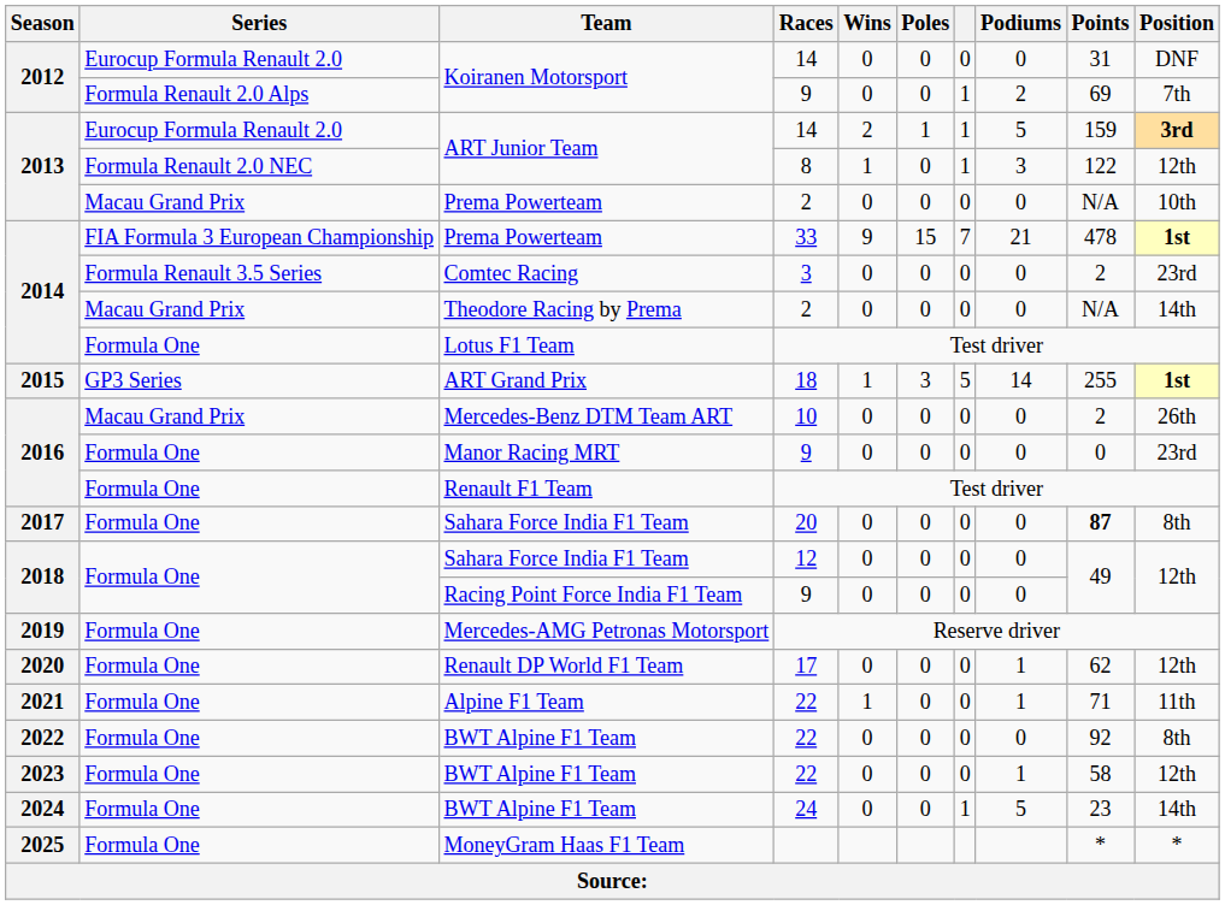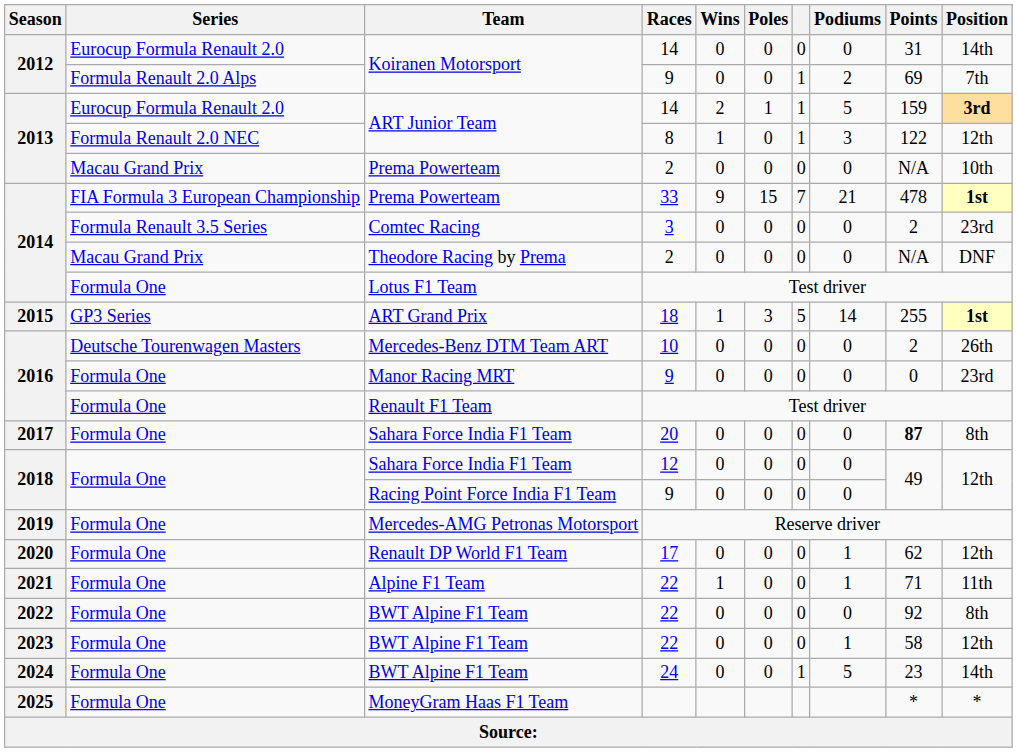 <table class="wikitable" style="font-size: 90%; text-align:center">
 <tr>
 <th>Season</th>
 <th>Series</th>
 <th>Team</th>
 <th>Races</th>
 <th>Wins</th>
 <th>Poles</th>
 <th></th>
 <th>Podiums</th>
 <th>Points</th>
 <th>Position</th>
 </tr>
 <tr>
 <th rowspan=2>2012</th>
 <td align=left><a href='#'>Eurocup Formula Renault 2.0</a></td>
 <td rowspan=2 align=left><a href='#'>Koiranen Motorsport</a></td>
 <td>14</td>
 <td>0</td>
 <td>0</td>
 <td>0</td>
 <td>0</td>
 <td>31</td>
-<td>DNF</td>
+<td>14th</td>
 </tr>
 <tr>
 <td align=left><a href='#'>Formula Renault 2.0 Alps</a></td>
 <td>9</td>
 <td>0</td>
 <td>0</td>
 <td>1</td>
 <td>2</td>
 <td>69</td>
 <td>7th</td>
 </tr>
 <tr>
 <th rowspan=3>2013</th>
 <td align=left><a href='#'>Eurocup Formula Renault 2.0</a></td>
 <td rowspan=2 align=left><a href='#'>ART Junior Team</a></td>
 <td>14</td>
 <td>2</td>
 <td>1</td>
 <td>1</td>
 <td>5</td>
 <td>159</td>
 <td style="background:#FFDF9F;"><strong>3rd</strong></td>
 </tr>
 <tr>
 <td align=left><a href='#'>Formula Renault 2.0 NEC</a></td>
 <td>8</td>
 <td>1</td>
 <td>0</td>
 <td>1</td>
 <td>3</td>
 <td>122</td>
 <td>12th</td>
 </tr>
 <tr>
 <td align=left><a href='#'>Macau Grand Prix</a></td>
 <td align=left><a href='#'>Prema Powerteam</a></td>
 <td>2</td>
 <td>0</td>
 <td>0</td>
 <td>0</td>
 <td>0</td>
 <td>N/A</td>
 <td>10th</td>
 </tr>
 <tr>
 <th rowspan="4">2014</th>
 <td align=left><a href='#'>FIA Formula 3 European Championship</a></td>
 <td align=left><a href='#'>Prema Powerteam</a></td>
 <td><a href='#'>33</a></td>
 <td>9</td>
 <td>15</td>
 <td>7</td>
 <td>21</td>
 <td>478</td>
 <td style="background:#FFFFBF;"><strong>1st</strong></td>
 </tr>
 <tr>
 <td align=left><a href='#'>Formula Renault 3.5 Series</a></td>
 <td align=left><a href='#'>Comtec Racing</a></td>
 <td><a href='#'>3</a></td>
 <td>0</td>
 <td>0</td>
 <td>0</td>
 <td>0</td>
 <td>2</td>
 <td>23rd</td>
 </tr>
 <tr>
 <td align="left"><a href='#'>Macau Grand Prix</a></td>
 <td align="left"><a href='#'>Theodore Racing</a> by <a href='#'>Prema</a></td>
 <td>2</td>
 <td>0</td>
 <td>0</td>
 <td>0</td>
 <td>0</td>
 <td>N/A</td>
-<td>14th</td>
+<td>DNF</td>
 </tr>
 <tr>
 <td align="left"><a href='#'>Formula One</a></td>
 <td align=left><a href='#'>Lotus F1 Team</a></td>
 <td colspan=7>Test driver</td>
 </tr>
 <tr>
 <th>2015</th>
 <td align=left><a href='#'>GP3 Series</a></td>
 <td align=left><a href='#'>ART Grand Prix</a></td>
 <td><a href='#'>18</a></td>
 <td>1</td>
 <td>3</td>
 <td>5</td>
 <td>14</td>
 <td>255</td>
 <td style="background:#FFFFBF;"><strong>1st</strong></td>
 </tr>
 <tr>
 <th rowspan="3">2016</th>
-<td align=left><a href='#'>Macau Grand Prix</a></td>
+<td align=left><a href='#'>Deutsche Tourenwagen Masters</a></td>
 <td align=left><a href='#'>Mercedes-Benz DTM Team ART</a></td>
 <td><a href='#'>10</a></td>
 <td>0</td>
 <td>0</td>
 <td>0</td>
 <td>0</td>
 <td>2</td>
 <td>26th</td>
 </tr>
 <tr>
 <td align=left><a href='#'>Formula One</a></td>
 <td align=left><a href='#'>Manor Racing MRT</a></td>
 <td><a href='#'>9</a></td>
 <td>0</td>
 <td>0</td>
 <td>0</td>
 <td>0</td>
 <td>0</td>
 <td>23rd</td>
 </tr>
 <tr>
 <td align="left"><a href='#'>Formula One</a></td>
 <td align=left><a href='#'>Renault F1 Team</a></td>
 <td colspan=7>Test driver</td>
 </tr>
 <tr>
 <th>2017</th>
 <td align=left><a href='#'>Formula One</a></td>
 <td align=left><a href='#'>Sahara Force India F1 Team</a></td>
 <td><a href='#'>20</a></td>
 <td>0</td>
 <td>0</td>
 <td>0</td>
 <td>0</td>
 <td><strong>87</strong></td>
 <td>8th</td>
 </tr>
 <tr>
 <th rowspan="2">2018</th>
 <td rowspan=2 align=left><a href='#'>Formula One</a></td>
 <td align=left><a href='#'>Sahara Force India F1 Team</a></td>
 <td><a href='#'>12</a></td>
 <td>0</td>
 <td>0</td>
 <td>0</td>
 <td>0</td>
 <td rowspan=2>49</td>
 <td rowspan=2>12th</td>
 </tr>
 <tr>
 <td align=left><a href='#'>Racing Point Force India F1 Team</a></td>
 <td>9</td>
 <td>0</td>
 <td>0</td>
 <td>0</td>
 <td>0</td>
 </tr>
 <tr>
 <th>2019</th>
 <td align=left><a href='#'>Formula One</a></td>
 <td align=left><a href='#'>Mercedes-AMG Petronas Motorsport</a></td>
 <td colspan="7">Reserve driver</td>
 </tr>
 <tr>
 <th>2020</th>
 <td align=left><a href='#'>Formula One</a></td>
 <td align=left><a href='#'>Renault DP World F1 Team</a></td>
 <td><a href='#'>17</a></td>
 <td>0</td>
 <td>0</td>
 <td>0</td>
 <td>1</td>
 <td>62</td>
 <td>12th</td>
 </tr>
 <tr>
 <th>2021</th>
 <td align=left><a href='#'>Formula One</a></td>
 <td align=left><a href='#'>Alpine F1 Team</a></td>
 <td><a href='#'>22</a></td>
 <td>1</td>
 <td>0</td>
 <td>0</td>
 <td>1</td>
 <td>71</td>
 <td>11th</td>
 </tr>
 <tr>
 <th>2022</th>
 <td align=left><a href='#'>Formula One</a></td>
 <td align=left><a href='#'>BWT Alpine F1 Team</a></td>
 <td><a href='#'>22</a></td>
 <td>0</td>
 <td>0</td>
 <td>0</td>
 <td>0</td>
 <td>92</td>
 <td>8th</td>
 </tr>
 <tr>
 <th>2023</th>
 <td align=left><a href='#'>Formula One</a></td>
 <td align=left><a href='#'>BWT Alpine F1 Team</a></td>
 <td><a href='#'>22</a></td>
 <td>0</td>
 <td>0</td>
 <td>0</td>
 <td>1</td>
 <td>58</td>
 <td>12th</td>
 </tr>
 <tr>
 <th>2024</th>
 <td align=left><a href='#'>Formula One</a></td>
 <td align=left><a href='#'>BWT Alpine F1 Team</a></td>
 <td><a href='#'>24</a></td>
 <td>0</td>
 <td>0</td>
 <td>1</td>
 <td>5</td>
 <td>23</td>
 <td>14th</td>
 </tr>
 <tr>
 <th scope="row">2025</th>
 <td style="text-align:left;"><a href='#'>Formula One</a></td>
 <td style="text-align:left;"><a href='#'>MoneyGram Haas F1 Team</a></td>
 <td><a href='#'></a></td>
 <td></td>
 <td></td>
 <td></td>
 <td></td>
 <td>*</td>
 <td>*</td>
 </tr>
 <tr>
 <th colspan="10">Source:</th>
 </tr>
 </table>
